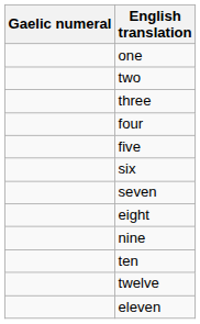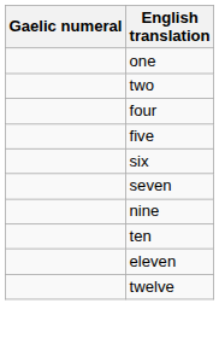 <table class="wikitable">
 <tr>
 <th>Gaelic numeral</th>
 <th>English<br>translation</th>
 </tr>
 <tr>
 <td></td>
 <td>one</td>
 </tr>
 <tr>
 <td></td>
 <td>two</td>
-</tr>
-<tr>
-<td></td>
-<td>three</td>
 </tr>
 <tr>
 <td></td>
 <td>four</td>
 </tr>
 <tr>
 <td></td>
 <td>five</td>
 </tr>
 <tr>
 <td></td>
 <td>six</td>
 </tr>
 <tr>
 <td></td>
 <td>seven</td>
 </tr>
 <tr>
 <td></td>
-<td>eight</td>
-</tr>
-<tr>
-<td></td>
 <td>nine</td>
 </tr>
 <tr>
 <td></td>
 <td>ten</td>
 </tr>
 <tr>
 <td></td>
-<td>twelve</td>
+<td>eleven</td>
 </tr>
 <tr>
 <td></td>
-<td>eleven</td>
+<td>twelve</td>
 </tr>
 </table>
